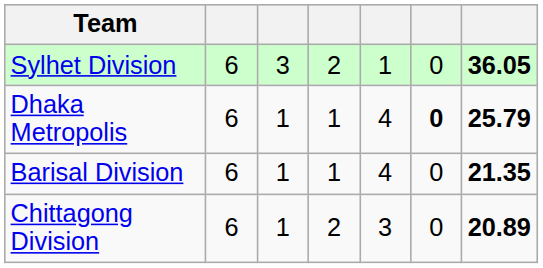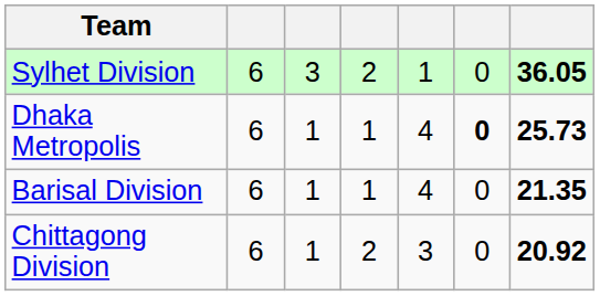 <table class="wikitable" style="text-align:center">
 <tr>
 <th style="width:120px">Team</th>
 <th style="width:25px"></th>
 <th style="width:25px"></th>
 <th style="width:25px"></th>
 <th style="width:25px"></th>
 <th style="width:25px"></th>
 <th style="width:25px"></th>
 </tr>
 <tr style="background:#cfc;">
 <td style="text-align:left"><a href='#'>Sylhet Division</a></td>
 <td>6</td>
 <td>3</td>
 <td>2</td>
 <td>1</td>
 <td>0</td>
 <td><strong>36.05</strong></td>
 </tr>
 <tr>
 <td style="text-align:left"><a href='#'>Dhaka Metropolis</a></td>
 <td>6</td>
 <td>1</td>
 <td>1</td>
 <td>4</td>
 <td><strong>0</strong></td>
-<td><strong>25.79</strong></td>
+<td><strong>25.73</strong></td>
 </tr>
 <tr>
 <td style="text-align:left"><a href='#'>Barisal Division</a></td>
 <td>6</td>
 <td>1</td>
 <td>1</td>
 <td>4</td>
 <td>0</td>
 <td><strong>21.35</strong></td>
 </tr>
 <tr>
 <td style="text-align:left"><a href='#'>Chittagong Division</a></td>
 <td>6</td>
 <td>1</td>
 <td>2</td>
 <td>3</td>
 <td>0</td>
-<td><strong>20.89</strong></td>
+<td><strong>20.92</strong></td>
 </tr>
 </table>
